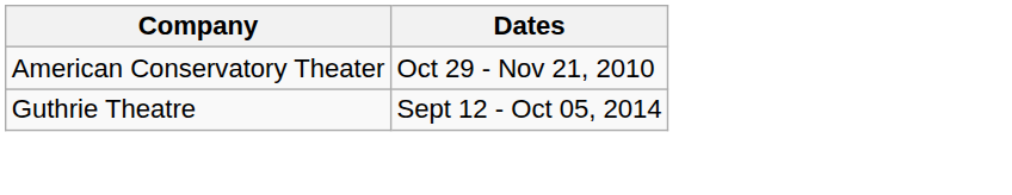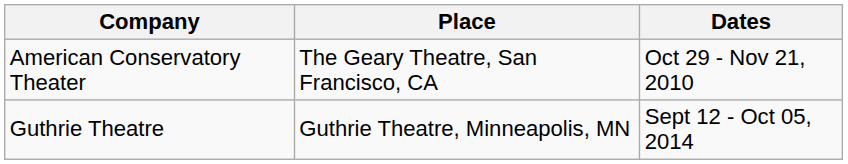 <table class="wikitable">
 <tr>
 <th>Company</th>
+<th>Place</th>
 <th>Dates</th>
 </tr>
 <tr>
 <td>American Conservatory Theater</td>
+<td>The Geary Theatre, San Francisco, CA</td>
 <td>Oct 29 - Nov 21, 2010</td>
 </tr>
 <tr>
 <td>Guthrie Theatre</td>
+<td>Guthrie Theatre, Minneapolis, MN</td>
 <td>Sept 12 - Oct 05, 2014</td>
 </tr>
 </table>
